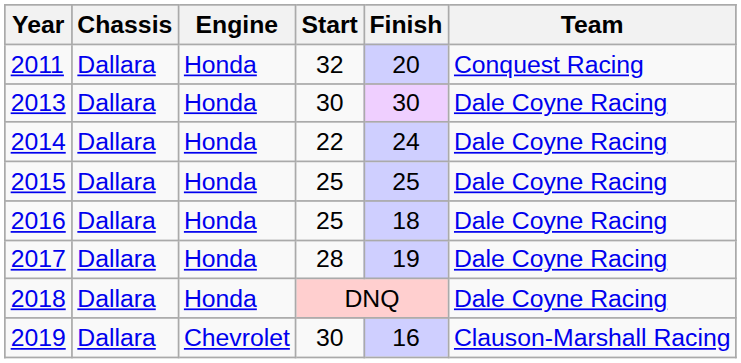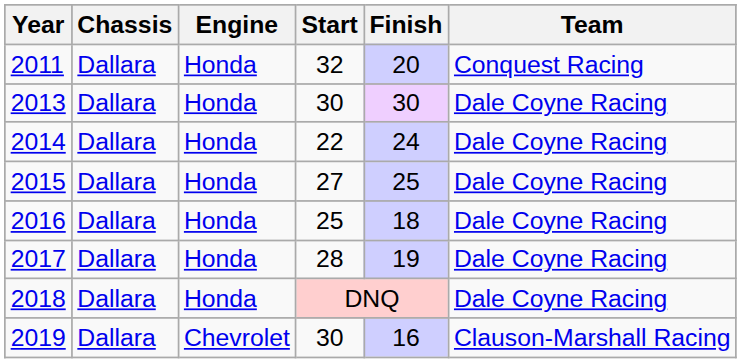 <table class="wikitable" style="font-size: 90%;">
 <tr>
 <th>Year</th>
 <th>Chassis</th>
 <th>Engine</th>
 <th>Start</th>
 <th>Finish</th>
 <th>Team</th>
 </tr>
 <tr>
 <td><a href='#'>2011</a></td>
 <td><a href='#'>Dallara</a></td>
 <td><a href='#'>Honda</a></td>
 <td align=center>32</td>
 <td align=center style="background:#CFCFFF;">20</td>
 <td><a href='#'>Conquest Racing</a></td>
 </tr>
 <tr>
 <td><a href='#'>2013</a></td>
 <td><a href='#'>Dallara</a></td>
 <td><a href='#'>Honda</a></td>
 <td align=center>30</td>
 <td align=center style="background:#EFCFFF;">30</td>
 <td><a href='#'>Dale Coyne Racing</a></td>
 </tr>
 <tr>
 <td><a href='#'>2014</a></td>
 <td><a href='#'>Dallara</a></td>
 <td><a href='#'>Honda</a></td>
 <td align=center>22</td>
 <td align=center style="background:#CFCFFF;">24</td>
 <td><a href='#'>Dale Coyne Racing</a></td>
 </tr>
 <tr>
 <td><a href='#'>2015</a></td>
 <td><a href='#'>Dallara</a></td>
 <td><a href='#'>Honda</a></td>
-<td align=center>25</td>
+<td align=center>27</td>
 <td align=center style="background:#CFCFFF;">25</td>
 <td><a href='#'>Dale Coyne Racing</a></td>
 </tr>
 <tr>
 <td><a href='#'>2016</a></td>
 <td><a href='#'>Dallara</a></td>
 <td><a href='#'>Honda</a></td>
 <td align=center>25</td>
 <td align=center style="background:#CFCFFF;">18</td>
 <td><a href='#'>Dale Coyne Racing</a></td>
 </tr>
 <tr>
 <td><a href='#'>2017</a></td>
 <td><a href='#'>Dallara</a></td>
 <td><a href='#'>Honda</a></td>
 <td align=center>28</td>
 <td align=center style="background:#CFCFFF;">19</td>
 <td><a href='#'>Dale Coyne Racing</a></td>
 </tr>
 <tr>
 <td><a href='#'>2018</a></td>
 <td><a href='#'>Dallara</a></td>
 <td><a href='#'>Honda</a></td>
 <td align=center style="background:#FFCFCF;" colspan=2>DNQ</td>
 <td><a href='#'>Dale Coyne Racing</a></td>
 </tr>
 <tr>
 <td><a href='#'>2019</a></td>
 <td><a href='#'>Dallara</a></td>
 <td><a href='#'>Chevrolet</a></td>
 <td align=center>30</td>
 <td align=center style="background:#CFCFFF;">16</td>
 <td nowrap><a href='#'>Clauson-Marshall Racing</a></td>
 </tr>
 </table>
